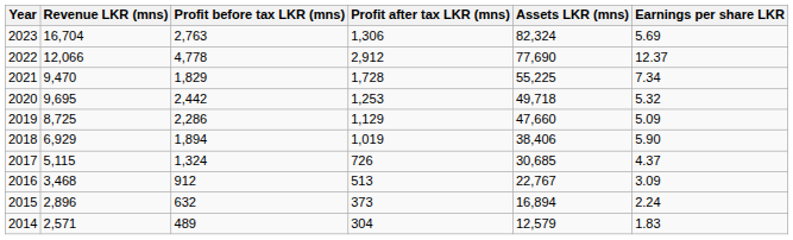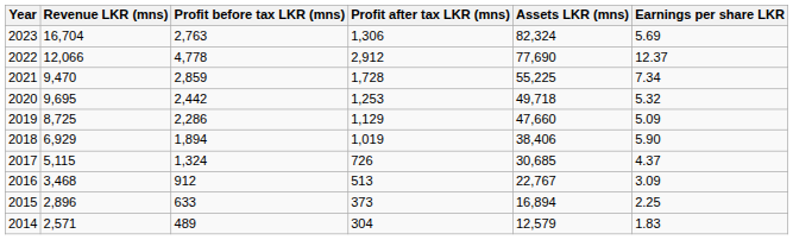 <table class="wikitable">
 <tr>
 <th>Year</th>
 <th>Revenue LKR (mns)</th>
 <th>Profit before tax LKR (mns)</th>
 <th>Profit after tax LKR (mns)</th>
 <th>Assets LKR (mns)</th>
 <th>Earnings per share LKR</th>
 </tr>
 <tr>
 <td>2023</td>
 <td>16,704</td>
 <td>2,763</td>
 <td>1,306</td>
 <td>82,324</td>
 <td>5.69</td>
 </tr>
 <tr>
 <td>2022</td>
 <td>12,066</td>
 <td>4,778</td>
 <td>2,912</td>
 <td>77,690</td>
 <td>12.37</td>
 </tr>
 <tr>
 <td>2021</td>
 <td>9,470</td>
-<td>1,829</td>
+<td>2,859</td>
 <td>1,728</td>
 <td>55,225</td>
 <td>7.34</td>
 </tr>
 <tr>
 <td>2020</td>
 <td>9,695</td>
 <td>2,442</td>
 <td>1,253</td>
 <td>49,718</td>
 <td>5.32</td>
 </tr>
 <tr>
 <td>2019</td>
 <td>8,725</td>
 <td>2,286</td>
 <td>1,129</td>
 <td>47,660</td>
 <td>5.09</td>
 </tr>
 <tr>
 <td>2018</td>
 <td>6,929</td>
 <td>1,894</td>
 <td>1,019</td>
 <td>38,406</td>
 <td>5.90</td>
 </tr>
 <tr>
 <td>2017</td>
 <td>5,115</td>
 <td>1,324</td>
 <td>726</td>
 <td>30,685</td>
 <td>4.37</td>
 </tr>
 <tr>
 <td>2016</td>
 <td>3,468</td>
 <td>912</td>
 <td>513</td>
 <td>22,767</td>
 <td>3.09</td>
 </tr>
 <tr>
 <td>2015</td>
 <td>2,896</td>
-<td>632</td>
+<td>633</td>
 <td>373</td>
 <td>16,894</td>
-<td>2.24</td>
+<td>2.25</td>
 </tr>
 <tr>
 <td>2014</td>
 <td>2,571</td>
 <td>489</td>
 <td>304</td>
 <td>12,579</td>
 <td>1.83</td>
 </tr>
 </table>
